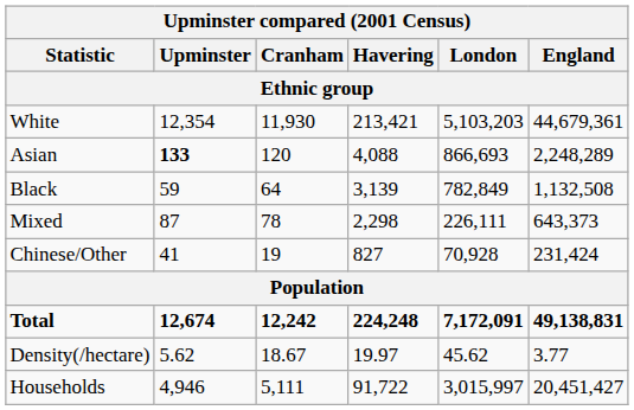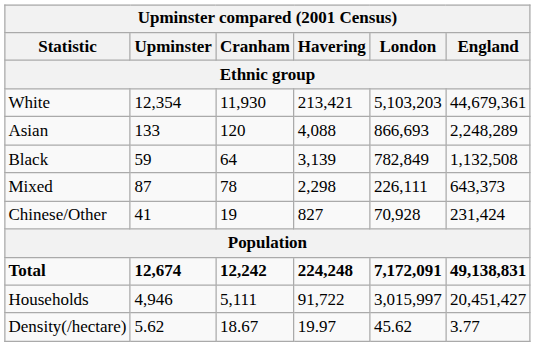 <table class="wikitable" align="right" style=font-size:85%;margin-left:10px;>
 <tr>
 <th colspan="6">Upminster compared (2001 Census)</th>
 </tr>
 <tr>
 <th>Statistic</th>
 <th>Upminster</th>
 <th>Cranham</th>
 <th>Havering</th>
 <th>London</th>
 <th>England</th>
 </tr>
 <tr>
 <th colspan="6">Ethnic group</th>
 </tr>
 <tr>
 <td>White</td>
 <td>12,354</td>
 <td>11,930</td>
 <td>213,421</td>
 <td>5,103,203</td>
 <td>44,679,361</td>
 </tr>
 <tr>
 <td>Asian</td>
-<td><strong>133</strong></td>
+<td>133</td>
 <td>120</td>
 <td>4,088</td>
 <td>866,693</td>
 <td>2,248,289</td>
 </tr>
 <tr>
 <td>Black</td>
 <td>59</td>
 <td>64</td>
 <td>3,139</td>
 <td>782,849</td>
 <td>1,132,508</td>
 </tr>
 <tr>
 <td>Mixed</td>
 <td>87</td>
 <td>78</td>
 <td>2,298</td>
 <td>226,111</td>
 <td>643,373</td>
 </tr>
 <tr>
 <td>Chinese/Other</td>
 <td>41</td>
 <td>19</td>
 <td>827</td>
 <td>70,928</td>
 <td>231,424</td>
 </tr>
 <tr>
 <th colspan="6">Population</th>
 </tr>
 <tr>
 <td><strong>Total</strong></td>
 <td><strong>12,674</strong></td>
 <td><strong>12,242</strong></td>
 <td><strong>224,248</strong></td>
 <td><strong>7,172,091</strong></td>
 <td><strong>49,138,831</strong></td>
 </tr>
 <tr>
+<td>Households</td>
+<td>4,946</td>
+<td>5,111</td>
+<td>91,722</td>
+<td>3,015,997</td>
+<td>20,451,427</td>
+</tr>
+<tr>
 <td>Density(/hectare)</td>
 <td>5.62</td>
 <td>18.67</td>
 <td>19.97</td>
 <td>45.62</td>
 <td>3.77</td>
 </tr>
-<tr>
-<td>Households</td>
-<td>4,946</td>
-<td>5,111</td>
-<td>91,722</td>
-<td>3,015,997</td>
-<td>20,451,427</td>
-</tr>
 </table>
